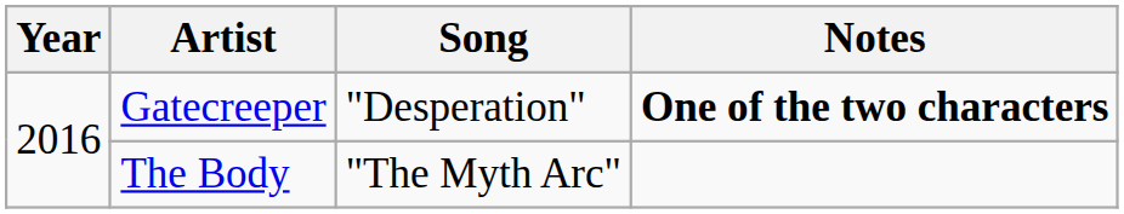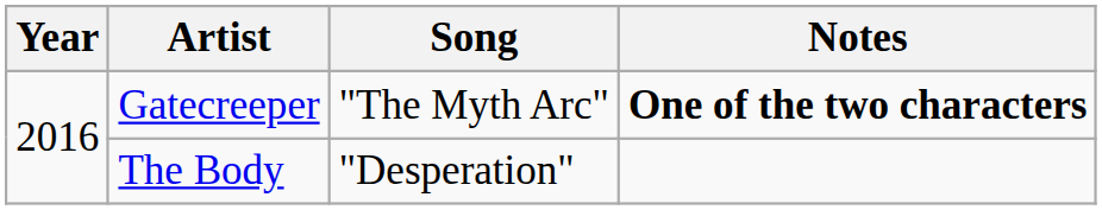 <table class="wikitable sortable">
 <tr>
 <th>Year</th>
 <th>Artist</th>
 <th>Song</th>
 <th class="unsortable">Notes</th>
 </tr>
 <tr>
 <td rowspan="2">2016</td>
 <td><a href='#'>Gatecreeper</a></td>
-<td>"Desperation"</td>
+<td>"The Myth Arc"</td>
 <td><strong>One of the two characters</strong></td>
 </tr>
 <tr>
 <td><a href='#'>The Body</a></td>
-<td>"The Myth Arc"</td>
+<td>"Desperation"</td>
 <td></td>
 </tr>
 </table>
